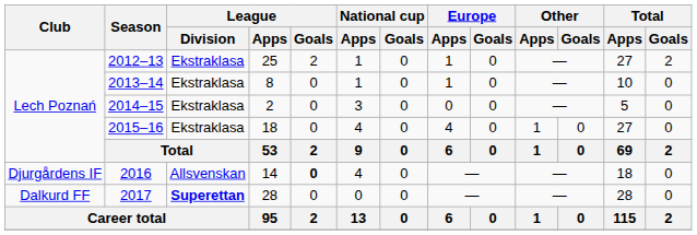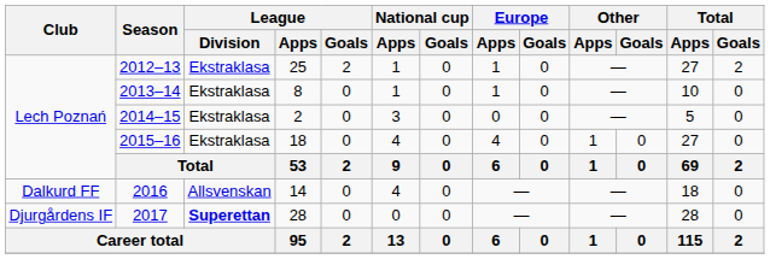 <table class="wikitable" style="text-align: center;">
 <tr>
 <th rowspan="2">Club</th>
 <th rowspan="2">Season</th>
 <th colspan="3">League</th>
 <th colspan="2">National cup</th>
 <th colspan="2"><a href='#'>Europe</a></th>
 <th colspan="2">Other</th>
 <th colspan="2">Total</th>
 </tr>
 <tr>
 <th>Division</th>
 <th>Apps</th>
 <th>Goals</th>
 <th>Apps</th>
 <th>Goals</th>
 <th>Apps</th>
 <th>Goals</th>
 <th>Apps</th>
 <th>Goals</th>
 <th>Apps</th>
 <th>Goals</th>
 </tr>
 <tr>
 <td rowspan="5"><a href='#'>Lech Poznań</a></td>
 <td><a href='#'>2012–13</a></td>
 <td><a href='#'>Ekstraklasa</a></td>
 <td>25</td>
 <td>2</td>
 <td>1</td>
 <td>0</td>
 <td>1</td>
 <td>0</td>
 <td colspan="2">—</td>
 <td>27</td>
 <td>2</td>
 </tr>
 <tr>
 <td><a href='#'>2013–14</a></td>
 <td>Ekstraklasa</td>
 <td>8</td>
 <td>0</td>
 <td>1</td>
 <td>0</td>
 <td>1</td>
 <td>0</td>
 <td colspan="2">—</td>
 <td>10</td>
 <td>0</td>
 </tr>
 <tr>
 <td><a href='#'>2014–15</a></td>
 <td>Ekstraklasa</td>
 <td>2</td>
 <td>0</td>
 <td>3</td>
 <td>0</td>
 <td>0</td>
 <td>0</td>
 <td colspan="2">—</td>
 <td>5</td>
 <td>0</td>
 </tr>
 <tr>
 <td><a href='#'>2015–16</a></td>
 <td>Ekstraklasa</td>
 <td>18</td>
 <td>0</td>
 <td>4</td>
 <td>0</td>
 <td>4</td>
 <td>0</td>
 <td>1</td>
 <td>0</td>
 <td>27</td>
 <td>0</td>
 </tr>
 <tr>
 <th colspan="2">Total</th>
 <th>53</th>
 <th>2</th>
 <th>9</th>
 <th>0</th>
 <th>6</th>
 <th>0</th>
 <th>1</th>
 <th>0</th>
 <th>69</th>
 <th>2</th>
 </tr>
 <tr>
-<td><a href='#'>Djurgårdens IF</a></td>
+<td><a href='#'>Dalkurd FF</a></td>
 <td><a href='#'>2016</a></td>
 <td><a href='#'>Allsvenskan</a></td>
 <td>14</td>
-<td><strong>0</strong></td>
+<td>0</td>
 <td>4</td>
 <td>0</td>
 <td colspan="2">—</td>
 <td colspan="2">—</td>
 <td>18</td>
 <td>0</td>
 </tr>
 <tr>
-<td><a href='#'>Dalkurd FF</a></td>
+<td><a href='#'>Djurgårdens IF</a></td>
 <td><a href='#'>2017</a></td>
 <td><strong><a href='#'>Superettan</a></strong></td>
 <td>28</td>
 <td>0</td>
 <td>0</td>
 <td>0</td>
 <td colspan="2">—</td>
 <td colspan="2">—</td>
 <td>28</td>
 <td>0</td>
 </tr>
 <tr>
 <th colspan="3">Career total</th>
 <th>95</th>
 <th>2</th>
 <th>13</th>
 <th>0</th>
 <th>6</th>
 <th>0</th>
 <th>1</th>
 <th>0</th>
 <th>115</th>
 <th>2</th>
 </tr>
 <tr>
 </tr>
 </table>
